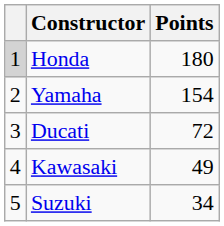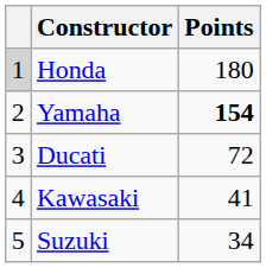 <table class="wikitable" style="font-size: 95%;">
 <tr>
 <th></th>
 <th>Constructor</th>
 <th>Points</th>
 </tr>
 <tr>
 <td align=center style="background: lightgrey;">1</td>
 <td> <a href='#'>Honda</a></td>
 <td align=right>180</td>
 </tr>
 <tr>
 <td align=center>2</td>
 <td> <a href='#'>Yamaha</a></td>
-<td align=right>154</td>
+<td align=right><strong>154</strong></td>
 </tr>
 <tr>
 <td align=center>3</td>
 <td> <a href='#'>Ducati</a></td>
 <td align=right>72</td>
 </tr>
 <tr>
 <td align=center>4</td>
 <td> <a href='#'>Kawasaki</a></td>
-<td align=right>49</td>
+<td align=right>41</td>
 </tr>
 <tr>
 <td align=center>5</td>
 <td> <a href='#'>Suzuki</a></td>
 <td align=right>34</td>
 </tr>
 </table>
